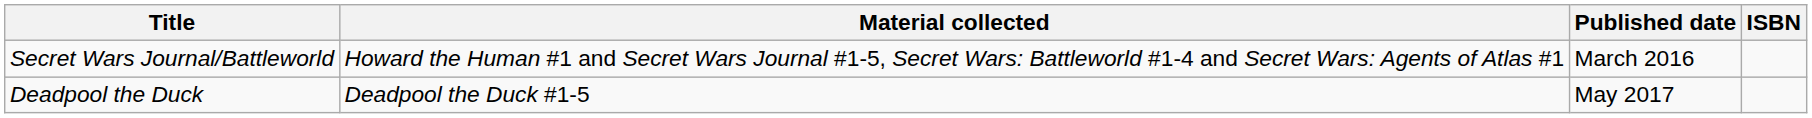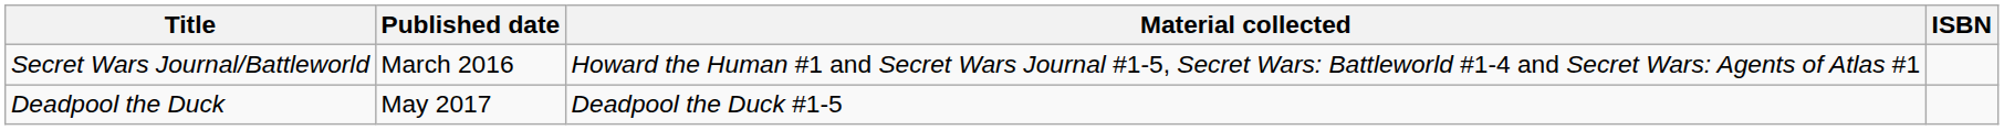 <table class="wikitable">
 <tr>
 <th>Title</th>
+<th>Published date</th>
 <th>Material collected</th>
-<th>Published date</th>
 <th>ISBN</th>
 </tr>
 <tr>
 <td><em>Secret Wars Journal/Battleworld</em></td>
+<td>March 2016</td>
 <td><em>Howard the Human</em> #1 and <em>Secret Wars Journal</em> #1-5, <em>Secret Wars: Battleworld</em> #1-4 and <em>Secret Wars: Agents of Atlas</em> #1</td>
-<td>March 2016</td>
 <td></td>
 </tr>
 <tr>
 <td><em>Deadpool the Duck</em></td>
+<td>May 2017</td>
 <td><em>Deadpool the Duck</em> #1-5</td>
-<td>May 2017</td>
 <td></td>
 </tr>
 </table>
